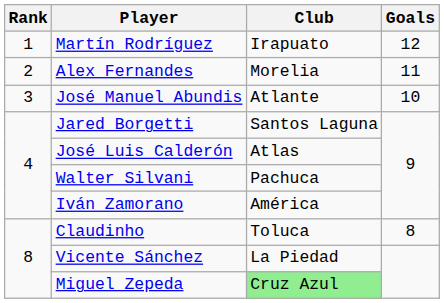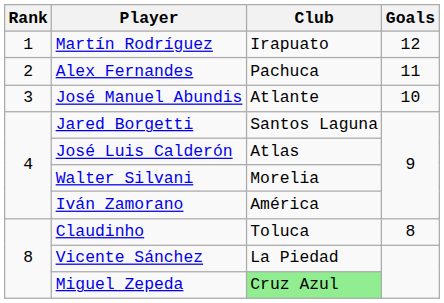 <table class="wikitable">
 <tr>
 <th>Rank</th>
 <th>Player</th>
 <th>Club</th>
 <th>Goals</th>
 </tr>
 <tr>
 <td align=center rowspan=1>1</td>
 <td> <a href='#'>Martín Rodríguez</a></td>
 <td>Irapuato</td>
 <td align=center rowspan=1>12</td>
 </tr>
 <tr>
 <td align=center rowspan=1>2</td>
 <td> <a href='#'>Alex Fernandes</a></td>
-<td>Morelia</td>
+<td>Pachuca</td>
 <td align=center rowspan=1>11</td>
 </tr>
 <tr>
 <td align=center rowspan=1>3</td>
 <td> <a href='#'>José Manuel Abundis</a></td>
 <td>Atlante</td>
 <td align=center rowspan=1>10</td>
 </tr>
 <tr>
 <td align=center rowspan=4>4</td>
 <td> <a href='#'>Jared Borgetti</a></td>
 <td>Santos Laguna</td>
 <td align=center rowspan=4>9</td>
 </tr>
 <tr>
 <td> <a href='#'>José Luis Calderón</a></td>
 <td>Atlas</td>
 </tr>
 <tr>
 <td> <a href='#'>Walter Silvani</a></td>
-<td>Pachuca</td>
+<td>Morelia</td>
 </tr>
 <tr>
 <td> <a href='#'>Iván Zamorano</a></td>
 <td>América</td>
 </tr>
 <tr>
 <td align=center rowspan=3>8</td>
 <td> <a href='#'>Claudinho</a></td>
 <td>Toluca</td>
 <td align=center rowspan=1>8</td>
 </tr>
 <tr>
 <td> <a href='#'>Vicente Sánchez</a></td>
 <td>La Piedad</td>
 </tr>
 <tr>
 <td> <a href='#'>Miguel Zepeda</a></td>
 <td style="background: lightgreen;">Cruz Azul</td>
 </tr>
 </table>
